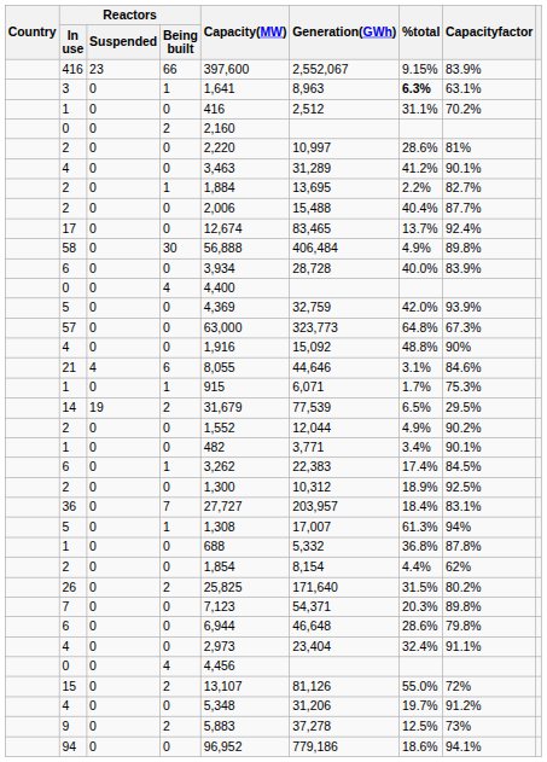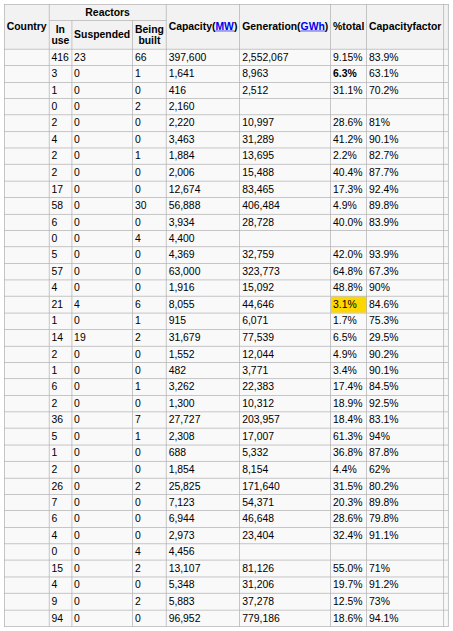 <table class="sortable wikitable sticky-header-multi sort-under col1left" >
 <tr>
 <th rowspan=2>Country</th>
 <th colspan=3>Reactors</th>
 <th rowspan=2>Capacity(<a href='#'>MW</a>)</th>
 <th rowspan=2>Generation(<a href='#'>GWh</a>)</th>
 <th rowspan=2>%total</th>
 <th rowspan=2>Capacityfactor</th>
 <th rowspan=2 class=unsortable></th>
 </tr>
 <tr>
 <th>In<br>use</th>
 <th>Suspended</th>
 <th>Being<br>built</th>
 </tr>
 <tr>
 <td><strong></strong></td>
 <td>416</td>
 <td>23</td>
 <td>66</td>
 <td>397,600</td>
 <td>2,552,067</td>
 <td>9.15%</td>
 <td>83.9%</td>
 <td></td>
 </tr>
 <tr>
 <td></td>
 <td>3</td>
 <td>0</td>
 <td>1</td>
 <td>1,641</td>
 <td>8,963</td>
 <td><strong>6.3%</strong></td>
 <td>63.1%</td>
 <td></td>
 </tr>
 <tr>
 <td></td>
 <td>1</td>
 <td>0</td>
 <td>0</td>
 <td>416</td>
 <td>2,512</td>
 <td>31.1%</td>
 <td>70.2%</td>
 <td></td>
 </tr>
 <tr>
 <td></td>
 <td>0</td>
 <td>0</td>
 <td>2</td>
 <td>2,160</td>
 <td></td>
 <td></td>
 <td></td>
 <td></td>
 </tr>
 <tr>
 <td></td>
 <td>2</td>
 <td>0</td>
 <td>0</td>
 <td>2,220</td>
 <td>10,997</td>
 <td>28.6%</td>
 <td>81%</td>
 <td></td>
 </tr>
 <tr>
 <td></td>
 <td>4</td>
 <td>0</td>
 <td>0</td>
 <td>3,463</td>
 <td>31,289</td>
 <td>41.2%</td>
 <td>90.1%</td>
 <td></td>
 </tr>
 <tr>
 <td></td>
 <td>2</td>
 <td>0</td>
 <td>1</td>
 <td>1,884</td>
 <td>13,695</td>
 <td>2.2%</td>
 <td>82.7%</td>
 <td></td>
 </tr>
 <tr>
 <td></td>
 <td>2</td>
 <td>0</td>
 <td>0</td>
 <td>2,006</td>
 <td>15,488</td>
 <td>40.4%</td>
 <td>87.7%</td>
 <td></td>
 </tr>
 <tr>
 <td></td>
 <td>17</td>
 <td>0</td>
 <td>0</td>
 <td>12,674</td>
 <td>83,465</td>
-<td>13.7%</td>
+<td>17.3%</td>
 <td>92.4%</td>
 <td></td>
 </tr>
 <tr>
 <td></td>
 <td>58</td>
 <td>0</td>
 <td>30</td>
 <td>56,888</td>
 <td>406,484</td>
 <td>4.9%</td>
 <td>89.8%</td>
 <td></td>
 </tr>
 <tr>
 <td></td>
 <td>6</td>
 <td>0</td>
 <td>0</td>
 <td>3,934</td>
 <td>28,728</td>
 <td>40.0%</td>
 <td>83.9%</td>
 <td></td>
 </tr>
 <tr>
 <td></td>
 <td>0</td>
 <td>0</td>
 <td>4</td>
 <td>4,400</td>
 <td></td>
 <td></td>
 <td></td>
 <td></td>
 </tr>
 <tr>
 <td></td>
 <td>5</td>
 <td>0</td>
 <td>0</td>
 <td>4,369</td>
 <td>32,759</td>
 <td>42.0%</td>
 <td>93.9%</td>
 <td></td>
 </tr>
 <tr>
 <td></td>
 <td>57</td>
 <td>0</td>
 <td>0</td>
 <td>63,000</td>
 <td>323,773</td>
 <td>64.8%</td>
 <td>67.3%</td>
 <td></td>
 </tr>
 <tr>
 <td></td>
 <td>4</td>
 <td>0</td>
 <td>0</td>
 <td>1,916</td>
 <td>15,092</td>
 <td>48.8%</td>
 <td>90%</td>
 <td></td>
 </tr>
 <tr>
 <td></td>
 <td>21</td>
 <td>4</td>
 <td>6</td>
 <td>8,055</td>
 <td>44,646</td>
-<td>3.1%</td>
+<td style="background: gold;">3.1%</td>
 <td>84.6%</td>
 <td></td>
 </tr>
 <tr>
 <td></td>
 <td>1</td>
 <td>0</td>
 <td>1</td>
 <td>915</td>
 <td>6,071</td>
 <td>1.7%</td>
 <td>75.3%</td>
 <td></td>
 </tr>
 <tr>
 <td></td>
 <td>14</td>
 <td>19</td>
 <td>2</td>
 <td>31,679</td>
 <td>77,539</td>
 <td>6.5%</td>
 <td>29.5%</td>
 <td></td>
 </tr>
 <tr>
 <td></td>
 <td>2</td>
 <td>0</td>
 <td>0</td>
 <td>1,552</td>
 <td>12,044</td>
 <td>4.9%</td>
 <td>90.2%</td>
 <td></td>
 </tr>
 <tr>
 <td></td>
 <td>1</td>
 <td>0</td>
 <td>0</td>
 <td>482</td>
 <td>3,771</td>
 <td>3.4%</td>
 <td>90.1%</td>
 <td></td>
 </tr>
 <tr>
 <td></td>
 <td>6</td>
 <td>0</td>
 <td>1</td>
 <td>3,262</td>
 <td>22,383</td>
 <td>17.4%</td>
 <td>84.5%</td>
 <td></td>
 </tr>
 <tr>
 <td></td>
 <td>2</td>
 <td>0</td>
 <td>0</td>
 <td>1,300</td>
 <td>10,312</td>
 <td>18.9%</td>
 <td>92.5%</td>
 <td></td>
 </tr>
 <tr>
 <td></td>
 <td>36</td>
 <td>0</td>
 <td>7</td>
 <td>27,727</td>
 <td>203,957</td>
 <td>18.4%</td>
 <td>83.1%</td>
 <td></td>
 </tr>
 <tr>
 <td></td>
 <td>5</td>
 <td>0</td>
 <td>1</td>
-<td>1,308</td>
+<td>2,308</td>
 <td>17,007</td>
 <td>61.3%</td>
 <td>94%</td>
 <td></td>
 </tr>
 <tr>
 <td></td>
 <td>1</td>
 <td>0</td>
 <td>0</td>
 <td>688</td>
 <td>5,332</td>
 <td>36.8%</td>
 <td>87.8%</td>
 <td></td>
 </tr>
 <tr>
 <td></td>
 <td>2</td>
 <td>0</td>
 <td>0</td>
 <td>1,854</td>
 <td>8,154</td>
 <td>4.4%</td>
 <td>62%</td>
 <td></td>
 </tr>
 <tr>
 <td></td>
 <td>26</td>
 <td>0</td>
 <td>2</td>
 <td>25,825</td>
 <td>171,640</td>
 <td>31.5%</td>
 <td>80.2%</td>
 <td></td>
 </tr>
 <tr>
 <td></td>
 <td>7</td>
 <td>0</td>
 <td>0</td>
 <td>7,123</td>
 <td>54,371</td>
 <td>20.3%</td>
 <td>89.8%</td>
 <td></td>
 </tr>
 <tr>
 <td></td>
 <td>6</td>
 <td>0</td>
 <td>0</td>
 <td>6,944</td>
 <td>46,648</td>
 <td>28.6%</td>
 <td>79.8%</td>
 <td></td>
 </tr>
 <tr>
 <td></td>
 <td>4</td>
 <td>0</td>
 <td>0</td>
 <td>2,973</td>
 <td>23,404</td>
 <td>32.4%</td>
 <td>91.1%</td>
 <td></td>
 </tr>
 <tr>
 <td></td>
 <td>0</td>
 <td>0</td>
 <td>4</td>
 <td>4,456</td>
 <td></td>
 <td></td>
 <td></td>
 <td></td>
 </tr>
 <tr>
 <td></td>
 <td>15</td>
 <td>0</td>
 <td>2</td>
 <td>13,107</td>
 <td>81,126</td>
 <td>55.0%</td>
-<td>72%</td>
+<td>71%</td>
 <td></td>
 </tr>
 <tr>
 <td></td>
 <td>4</td>
 <td>0</td>
 <td>0</td>
 <td>5,348</td>
 <td>31,206</td>
 <td>19.7%</td>
 <td>91.2%</td>
 <td></td>
 </tr>
 <tr>
 <td></td>
 <td>9</td>
 <td>0</td>
 <td>2</td>
 <td>5,883</td>
 <td>37,278</td>
 <td>12.5%</td>
 <td>73%</td>
 <td></td>
 </tr>
 <tr>
 <td></td>
 <td>94</td>
 <td>0</td>
 <td>0</td>
 <td>96,952</td>
 <td>779,186</td>
 <td>18.6%</td>
 <td>94.1%</td>
 <td></td>
 </tr>
 </table>
